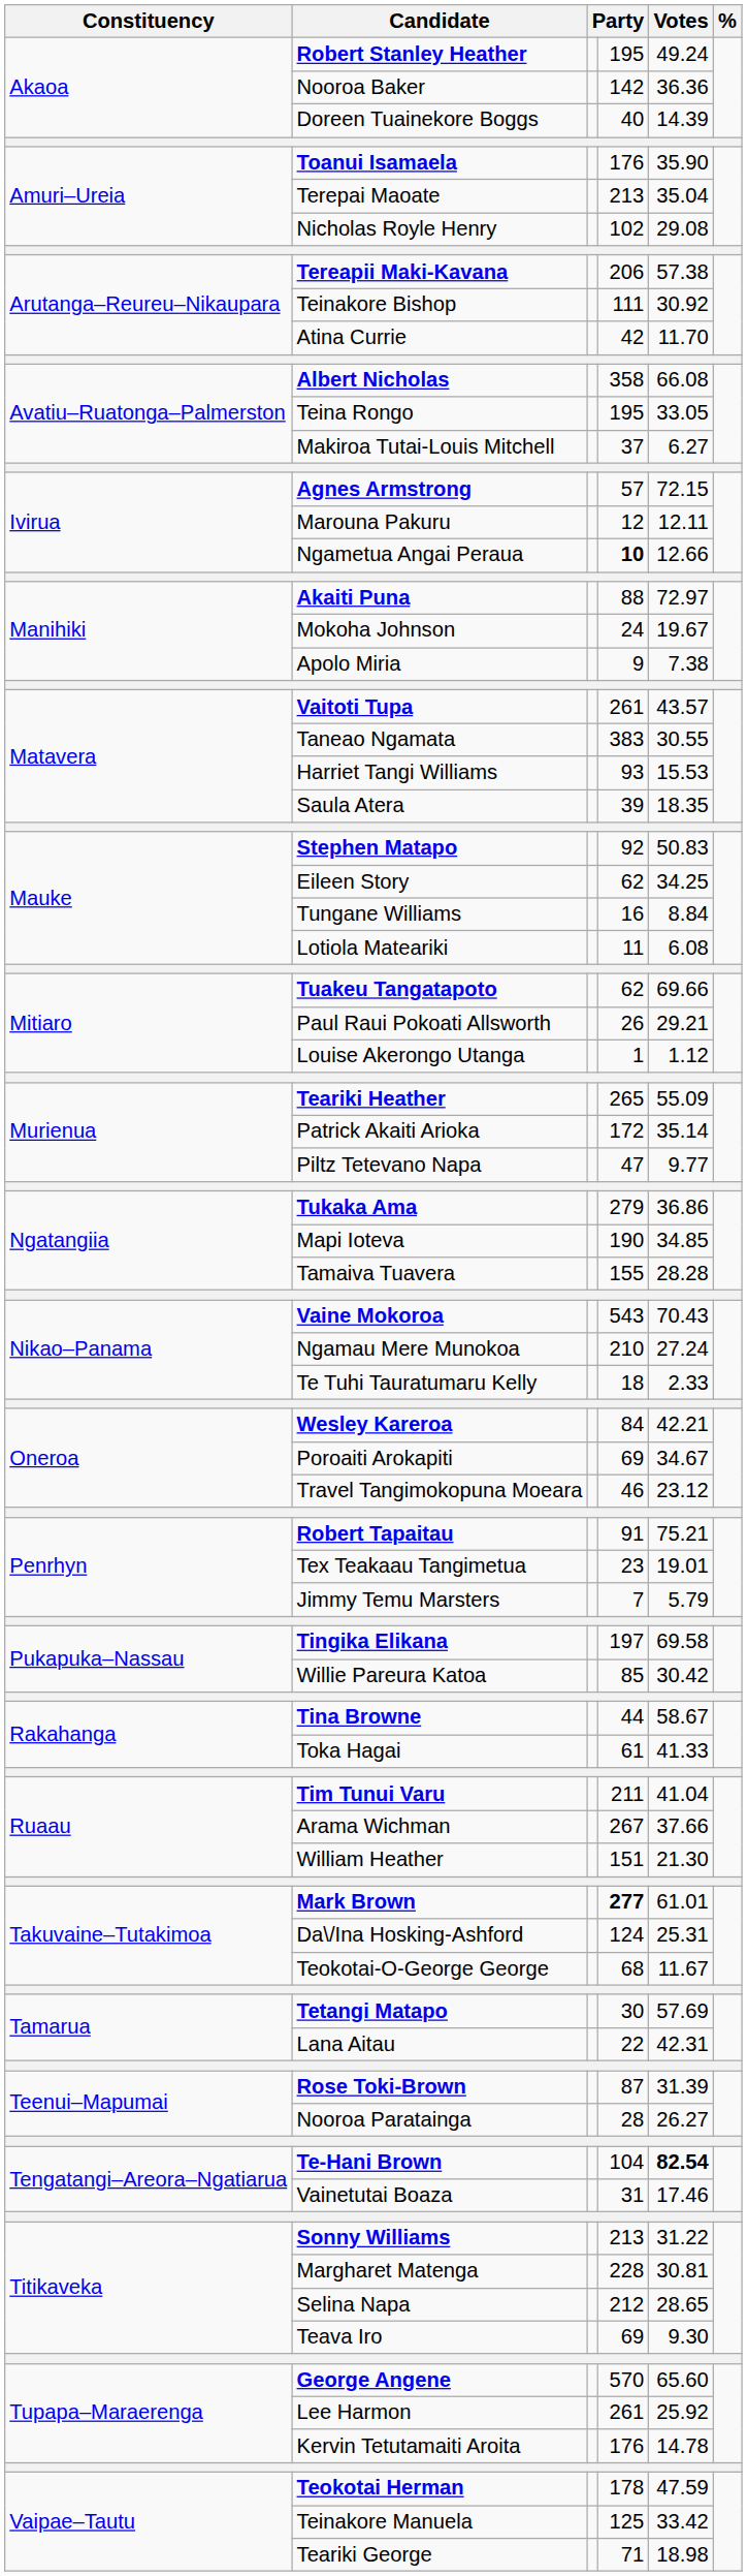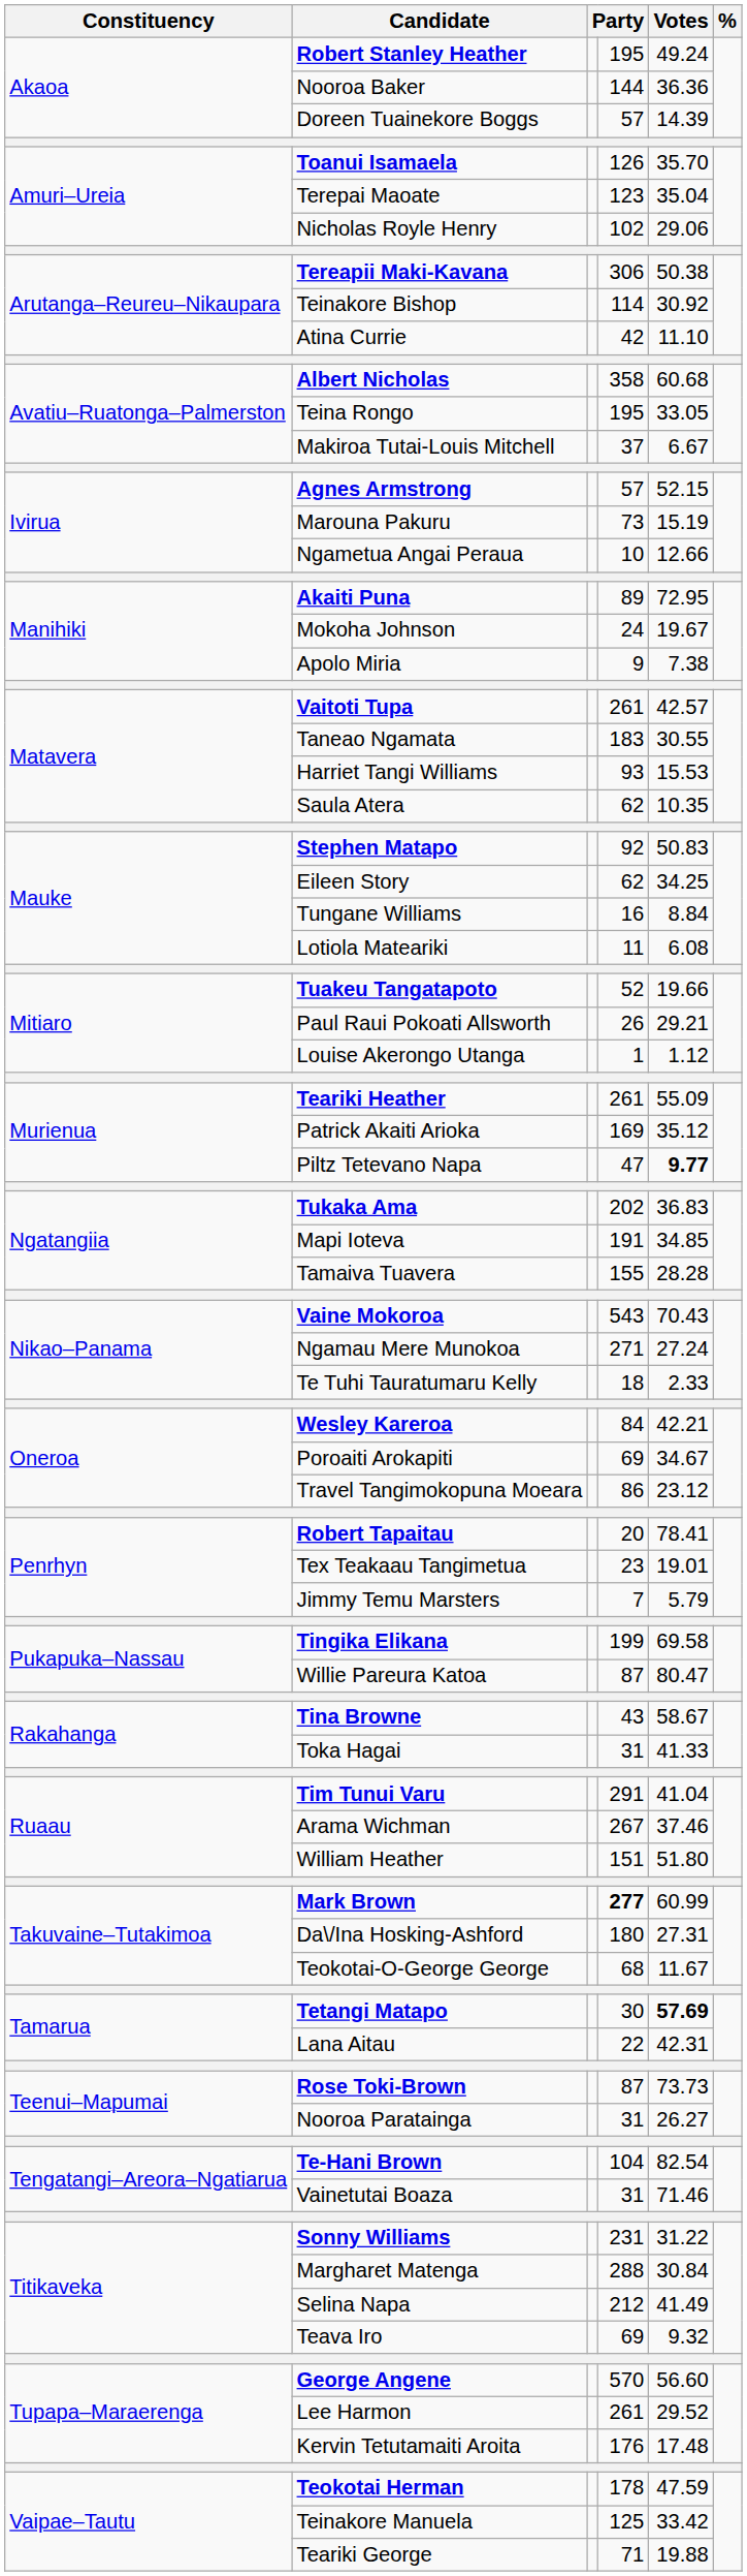 <table class="wikitable" style=text-align:right>
 <tr>
 <th>Constituency</th>
 <th>Candidate</th>
 <th colspan=2>Party</th>
 <th>Votes</th>
 <th>%</th>
 </tr>
 <tr>
 <td align=left rowspan=3><a href='#'>Akaoa</a></td>
 <td align=left><strong><a href='#'>Robert Stanley Heather</a></strong></td>
 <td></td>
 <td>195</td>
 <td>49.24</td>
 </tr>
 <tr>
 <td align=left>Nooroa Baker</td>
 <td></td>
-<td>142</td>
+<td>144</td>
 <td>36.36</td>
 </tr>
 <tr>
 <td align=left>Doreen Tuainekore Boggs</td>
 <td></td>
-<td>40</td>
+<td>57</td>
 <td>14.39</td>
 </tr>
 <tr>
 <th colspan=6></th>
 </tr>
 <tr>
 <td align=left rowspan=3><a href='#'>Amuri–Ureia</a></td>
 <td align=left><strong><a href='#'>Toanui Isamaela</a></strong></td>
 <td></td>
-<td>176</td>
-<td>35.90</td>
+<td>126</td>
+<td>35.70</td>
 </tr>
 <tr>
 <td align=left>Terepai Maoate</td>
 <td></td>
-<td>213</td>
+<td>123</td>
 <td>35.04</td>
 </tr>
 <tr>
 <td align=left>Nicholas Royle Henry</td>
 <td></td>
 <td>102</td>
-<td>29.08</td>
+<td>29.06</td>
 </tr>
 <tr>
 <th colspan=6></th>
 </tr>
 <tr>
 <td align=left rowspan=3><a href='#'>Arutanga–Reureu–Nikaupara</a></td>
 <td align=left><strong><a href='#'>Tereapii Maki-Kavana</a></strong></td>
 <td></td>
-<td>206</td>
-<td>57.38</td>
+<td>306</td>
+<td>50.38</td>
 </tr>
 <tr>
 <td align=left>Teinakore Bishop</td>
 <td></td>
-<td>111</td>
+<td>114</td>
 <td>30.92</td>
 </tr>
 <tr>
 <td align=left>Atina Currie</td>
 <td></td>
 <td>42</td>
-<td>11.70</td>
+<td>11.10</td>
 </tr>
 <tr>
 <th colspan=6></th>
 </tr>
 <tr>
 <td align=left rowspan=3><a href='#'>Avatiu–Ruatonga–Palmerston</a></td>
 <td align=left><strong><a href='#'>Albert Nicholas</a></strong></td>
 <td></td>
 <td>358</td>
-<td>66.08</td>
+<td>60.68</td>
 </tr>
 <tr>
 <td align=left>Teina Rongo</td>
 <td></td>
 <td>195</td>
 <td>33.05</td>
 </tr>
 <tr>
 <td align=left>Makiroa Tutai-Louis Mitchell</td>
 <td></td>
 <td>37</td>
-<td>6.27</td>
+<td>6.67</td>
 </tr>
 <tr>
 <th colspan=6></th>
 </tr>
 <tr>
 <td align=left rowspan=3><a href='#'>Ivirua</a></td>
 <td align=left><strong><a href='#'>Agnes Armstrong</a></strong></td>
 <td></td>
 <td>57</td>
-<td>72.15</td>
+<td>52.15</td>
 </tr>
 <tr>
 <td align=left>Marouna Pakuru</td>
 <td></td>
-<td>12</td>
-<td>12.11</td>
+<td>73</td>
+<td>15.19</td>
 </tr>
 <tr>
 <td align=left>Ngametua Angai Peraua</td>
 <td></td>
-<td><strong>10</strong></td>
+<td>10</td>
 <td>12.66</td>
 </tr>
 <tr>
 <th colspan=6></th>
 </tr>
 <tr>
 <td align=left rowspan=3><a href='#'>Manihiki</a></td>
 <td align=left><strong><a href='#'>Akaiti Puna</a></strong></td>
 <td></td>
-<td>88</td>
-<td>72.97</td>
+<td>89</td>
+<td>72.95</td>
 </tr>
 <tr>
 <td align=left>Mokoha Johnson</td>
 <td></td>
 <td>24</td>
 <td>19.67</td>
 </tr>
 <tr>
 <td align=left>Apolo Miria</td>
 <td></td>
 <td>9</td>
 <td>7.38</td>
 </tr>
 <tr>
 <th colspan=6></th>
 </tr>
 <tr>
 <td align=left rowspan=4><a href='#'>Matavera</a></td>
 <td align=left><strong><a href='#'>Vaitoti Tupa</a></strong></td>
 <td></td>
 <td>261</td>
-<td>43.57</td>
+<td>42.57</td>
 </tr>
 <tr>
 <td align=left>Taneao Ngamata</td>
 <td></td>
-<td>383</td>
+<td>183</td>
 <td>30.55</td>
 </tr>
 <tr>
 <td align=left>Harriet Tangi Williams</td>
 <td></td>
 <td>93</td>
 <td>15.53</td>
 </tr>
 <tr>
 <td align=left>Saula Atera</td>
 <td></td>
-<td>39</td>
-<td>18.35</td>
+<td>62</td>
+<td>10.35</td>
 </tr>
 <tr>
 <th colspan=6></th>
 </tr>
 <tr>
 <td align=left rowspan=4><a href='#'>Mauke</a></td>
 <td align=left><strong><a href='#'>Stephen Matapo</a></strong></td>
 <td></td>
 <td>92</td>
 <td>50.83</td>
 </tr>
 <tr>
 <td align=left>Eileen Story</td>
 <td></td>
 <td>62</td>
 <td>34.25</td>
 </tr>
 <tr>
 <td align=left>Tungane Williams</td>
 <td></td>
 <td>16</td>
 <td>8.84</td>
 </tr>
 <tr>
 <td align=left>Lotiola Mateariki</td>
 <td></td>
 <td>11</td>
 <td>6.08</td>
 </tr>
 <tr>
 <th colspan=6></th>
 </tr>
 <tr>
 <td align=left rowspan=3><a href='#'>Mitiaro</a></td>
 <td align=left><strong><a href='#'>Tuakeu Tangatapoto</a></strong></td>
 <td></td>
-<td>62</td>
-<td>69.66</td>
+<td>52</td>
+<td>19.66</td>
 </tr>
 <tr>
 <td align=left>Paul Raui Pokoati Allsworth</td>
 <td></td>
 <td>26</td>
 <td>29.21</td>
 </tr>
 <tr>
 <td align=left>Louise Akerongo Utanga</td>
 <td></td>
 <td>1</td>
 <td>1.12</td>
 </tr>
 <tr>
 <th colspan=6></th>
 </tr>
 <tr>
 <td align=left rowspan=3><a href='#'>Murienua</a></td>
 <td align=left><strong><a href='#'>Teariki Heather</a></strong></td>
 <td></td>
-<td>265</td>
+<td>261</td>
 <td>55.09</td>
 </tr>
 <tr>
 <td align=left>Patrick Akaiti Arioka</td>
 <td></td>
-<td>172</td>
-<td>35.14</td>
+<td>169</td>
+<td>35.12</td>
 </tr>
 <tr>
 <td align=left>Piltz Tetevano Napa</td>
 <td></td>
 <td>47</td>
-<td>9.77</td>
+<td><strong>9.77</strong></td>
 </tr>
 <tr>
 <th colspan=6></th>
 </tr>
 <tr>
 <td align=left rowspan=3><a href='#'>Ngatangiia</a></td>
 <td align=left><strong><a href='#'>Tukaka Ama</a></strong></td>
 <td></td>
-<td>279</td>
-<td>36.86</td>
+<td>202</td>
+<td>36.83</td>
 </tr>
 <tr>
 <td align=left>Mapi Ioteva</td>
 <td></td>
-<td>190</td>
+<td>191</td>
 <td>34.85</td>
 </tr>
 <tr>
 <td align=left>Tamaiva Tuavera</td>
 <td></td>
 <td>155</td>
 <td>28.28</td>
 </tr>
 <tr>
 <th colspan=6></th>
 </tr>
 <tr>
 <td align=left rowspan=3><a href='#'>Nikao–Panama</a></td>
 <td align=left><strong><a href='#'>Vaine Mokoroa</a></strong></td>
 <td></td>
 <td>543</td>
 <td>70.43</td>
 </tr>
 <tr>
 <td align=left>Ngamau Mere Munokoa</td>
 <td></td>
-<td>210</td>
+<td>271</td>
 <td>27.24</td>
 </tr>
 <tr>
 <td align=left>Te Tuhi Tauratumaru Kelly</td>
 <td></td>
 <td>18</td>
 <td>2.33</td>
 </tr>
 <tr>
 <th colspan=6></th>
 </tr>
 <tr>
 <td align=left rowspan=3><a href='#'>Oneroa</a></td>
 <td align=left><strong><a href='#'>Wesley Kareroa</a></strong></td>
 <td></td>
 <td>84</td>
 <td>42.21</td>
 </tr>
 <tr>
 <td align=left>Poroaiti Arokapiti</td>
 <td></td>
 <td>69</td>
 <td>34.67</td>
 </tr>
 <tr>
 <td align=left>Travel Tangimokopuna Moeara</td>
 <td></td>
-<td>46</td>
+<td>86</td>
 <td>23.12</td>
 </tr>
 <tr>
 <th colspan=6></th>
 </tr>
 <tr>
 <td align=left rowspan=3><a href='#'>Penrhyn</a></td>
 <td align=left><strong><a href='#'>Robert Tapaitau</a></strong></td>
 <td></td>
-<td>91</td>
-<td>75.21</td>
+<td>20</td>
+<td>78.41</td>
 </tr>
 <tr>
 <td align=left>Tex Teakaau Tangimetua</td>
 <td></td>
 <td>23</td>
 <td>19.01</td>
 </tr>
 <tr>
 <td align=left>Jimmy Temu Marsters</td>
 <td></td>
 <td>7</td>
 <td>5.79</td>
 </tr>
 <tr>
 <th colspan=6></th>
 </tr>
 <tr>
 <td align=left rowspan=2><a href='#'>Pukapuka–Nassau</a></td>
 <td align=left><strong><a href='#'>Tingika Elikana</a></strong></td>
 <td></td>
-<td>197</td>
+<td>199</td>
 <td>69.58</td>
 </tr>
 <tr>
 <td align=left>Willie Pareura Katoa</td>
 <td></td>
-<td>85</td>
-<td>30.42</td>
+<td>87</td>
+<td>80.47</td>
 </tr>
 <tr>
 <th colspan=6></th>
 </tr>
 <tr>
 <td align=left rowspan=2><a href='#'>Rakahanga</a></td>
 <td align=left><strong><a href='#'>Tina Browne</a></strong></td>
 <td></td>
-<td>44</td>
+<td>43</td>
 <td>58.67</td>
 </tr>
 <tr>
 <td align=left>Toka Hagai</td>
 <td></td>
-<td>61</td>
+<td>31</td>
 <td>41.33</td>
 </tr>
 <tr>
 <th colspan=6></th>
 </tr>
 <tr>
 <td align=left rowspan=3><a href='#'>Ruaau</a></td>
 <td align=left><strong><a href='#'>Tim Tunui Varu</a></strong></td>
 <td></td>
-<td>211</td>
+<td>291</td>
 <td>41.04</td>
 </tr>
 <tr>
 <td align=left>Arama Wichman</td>
 <td></td>
 <td>267</td>
-<td>37.66</td>
+<td>37.46</td>
 </tr>
 <tr>
 <td align=left>William Heather</td>
 <td></td>
 <td>151</td>
-<td>21.30</td>
+<td>51.80</td>
 </tr>
 <tr>
 <th colspan=6></th>
 </tr>
 <tr>
 <td align=left rowspan=3><a href='#'>Takuvaine–Tutakimoa</a></td>
 <td align=left><strong><a href='#'>Mark Brown</a></strong></td>
 <td></td>
 <td><strong>277</strong></td>
-<td>61.01</td>
+<td>60.99</td>
 </tr>
 <tr>
 <td align=left>Da\/Ina Hosking-Ashford</td>
 <td></td>
-<td>124</td>
-<td>25.31</td>
+<td>180</td>
+<td>27.31</td>
 </tr>
 <tr>
 <td align=left>Teokotai-O-George George</td>
 <td></td>
 <td>68</td>
 <td>11.67</td>
 </tr>
 <tr>
 <th colspan=6></th>
 </tr>
 <tr>
 <td align=left rowspan=2><a href='#'>Tamarua</a></td>
 <td align=left><strong><a href='#'>Tetangi Matapo</a></strong></td>
 <td></td>
 <td>30</td>
-<td>57.69</td>
+<td><strong>57.69</strong></td>
 </tr>
 <tr>
 <td align=left>Lana Aitau</td>
 <td></td>
 <td>22</td>
 <td>42.31</td>
 </tr>
 <tr>
 <th colspan=6></th>
 </tr>
 <tr>
 <td align=left rowspan=2><a href='#'>Teenui–Mapumai</a></td>
 <td align=left><strong><a href='#'>Rose Toki-Brown</a></strong></td>
 <td></td>
 <td>87</td>
-<td>31.39</td>
+<td>73.73</td>
 </tr>
 <tr>
 <td align=left>Nooroa Paratainga</td>
 <td></td>
-<td>28</td>
+<td>31</td>
 <td>26.27</td>
 </tr>
 <tr>
 <th colspan=6></th>
 </tr>
 <tr>
 <td align=left rowspan=2><a href='#'>Tengatangi–Areora–Ngatiarua</a></td>
 <td align=left><strong><a href='#'>Te-Hani Brown</a></strong></td>
 <td></td>
 <td>104</td>
-<td><strong>82.54</strong></td>
+<td>82.54</td>
 </tr>
 <tr>
 <td align=left>Vainetutai Boaza</td>
 <td></td>
 <td>31</td>
-<td>17.46</td>
+<td>71.46</td>
 </tr>
 <tr>
 <th colspan=6></th>
 </tr>
 <tr>
 <td align=left rowspan=4><a href='#'>Titikaveka</a></td>
 <td align=left><strong><a href='#'>Sonny Williams</a></strong></td>
 <td></td>
-<td>213</td>
+<td>231</td>
 <td>31.22</td>
 </tr>
 <tr>
 <td align=left>Margharet Matenga</td>
 <td></td>
-<td>228</td>
-<td>30.81</td>
+<td>288</td>
+<td>30.84</td>
 </tr>
 <tr>
 <td align=left>Selina Napa</td>
 <td></td>
 <td>212</td>
-<td>28.65</td>
+<td>41.49</td>
 </tr>
 <tr>
 <td align=left>Teava Iro</td>
 <td></td>
 <td>69</td>
-<td>9.30</td>
+<td>9.32</td>
 </tr>
 <tr>
 <th colspan=6></th>
 </tr>
 <tr>
 <td align=left rowspan=3><a href='#'>Tupapa–Maraerenga</a></td>
 <td align=left><strong><a href='#'>George Angene</a></strong></td>
 <td></td>
 <td>570</td>
-<td>65.60</td>
+<td>56.60</td>
 </tr>
 <tr>
 <td align=left>Lee Harmon</td>
 <td></td>
 <td>261</td>
-<td>25.92</td>
+<td>29.52</td>
 </tr>
 <tr>
 <td align=left>Kervin Tetutamaiti Aroita</td>
 <td></td>
 <td>176</td>
-<td>14.78</td>
+<td>17.48</td>
 </tr>
 <tr>
 <th colspan=6></th>
 </tr>
 <tr>
 <td align=left rowspan=3><a href='#'>Vaipae–Tautu</a></td>
 <td align=left><strong><a href='#'>Teokotai Herman</a></strong></td>
 <td></td>
 <td>178</td>
 <td>47.59</td>
 </tr>
 <tr>
 <td align=left>Teinakore Manuela</td>
 <td></td>
 <td>125</td>
 <td>33.42</td>
 </tr>
 <tr>
 <td align=left>Teariki George</td>
 <td></td>
 <td>71</td>
-<td>18.98</td>
+<td>19.88</td>
 </tr>
 </table>
